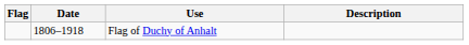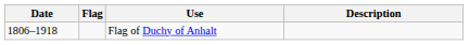 <table class="wikitable">
 <tr>
+<th style="width:100px">Date</th>
 <th>Flag</th>
-<th style="width:100px">Date</th>
 <th style="width:250px">Use</th>
 <th style="width:250px">Description</th>
 </tr>
 <tr>
+<td>1806–1918</td>
 <td></td>
-<td>1806–1918</td>
 <td>Flag of <a href='#'>Duchy of Anhalt</a></td>
 <td></td>
 </tr>
 </table>
